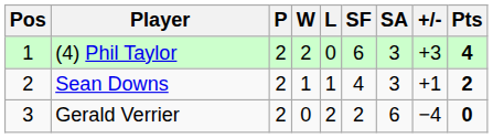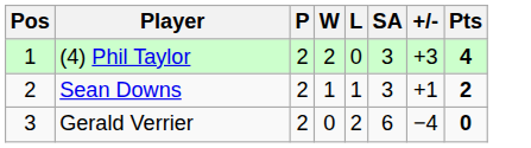 <table class="wikitable" style="text-align:center; margin: 1em auto 1em auto, align:left">
 <tr>
 <th width=20>Pos</th>
 <th width=168>Player</th>
 <th width=3>P</th>
 <th width=3>W</th>
 <th width=3>L</th>
-<th width=20>SF</th>
 <th width=20>SA</th>
 <th width=20>+/-</th>
 <th width=20>Pts</th>
 </tr>
 <tr align=center style="background: #ccffcc;">
 <td>1</td>
 <td align="left"> (4) <a href='#'>Phil Taylor</a></td>
 <td>2</td>
 <td>2</td>
 <td>0</td>
-<td>6</td>
 <td>3</td>
 <td>+3</td>
 <td><strong>4</strong></td>
 </tr>
 <tr align=center>
 <td>2</td>
 <td align="left"> <a href='#'>Sean Downs</a></td>
 <td>2</td>
 <td>1</td>
 <td>1</td>
-<td>4</td>
 <td>3</td>
 <td>+1</td>
 <td><strong>2</strong></td>
 </tr>
 <tr align=center>
 <td>3</td>
 <td align="left"> Gerald Verrier</td>
 <td>2</td>
 <td>0</td>
 <td>2</td>
-<td>2</td>
 <td>6</td>
 <td>−4</td>
 <td><strong>0</strong></td>
 </tr>
 </table>
